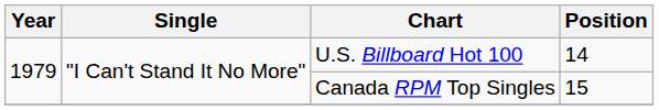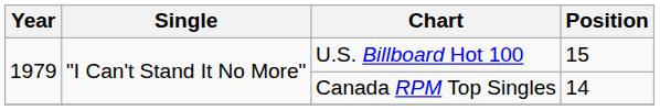 <table class="wikitable">
 <tr>
 <th align="left">Year</th>
 <th align="left">Single</th>
 <th align="left">Chart</th>
 <th align="left">Position</th>
 </tr>
 <tr>
 <td rowspan="2">1979</td>
 <td rowspan="2">"I Can't Stand It No More"</td>
 <td align="left">U.S. <a href='#'><em>Billboard</em> Hot 100</a></td>
-<td align="left">14</td>
+<td align="left">15</td>
 </tr>
 <tr>
 <td align="left">Canada <em><a href='#'>RPM</a></em> Top Singles</td>
-<td align="left">15</td>
+<td align="left">14</td>
 </tr>
 <tr>
 </tr>
 </table>
